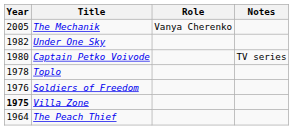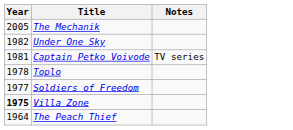 <table class="wikitable sortable">
 <tr>
 <th>Year</th>
 <th>Title</th>
-<th>Role</th>
 <th class="unsortable">Notes</th>
 </tr>
 <tr>
 <td>2005</td>
 <td><em><a href='#'>The Mechanik</a></em></td>
-<td>Vanya Cherenko</td>
 <td></td>
 </tr>
 <tr>
 <td>1982</td>
 <td><em><a href='#'>Under One Sky</a></em></td>
 <td></td>
-<td></td>
 </tr>
 <tr>
-<td>1980</td>
+<td>1981</td>
 <td><em><a href='#'>Captain Petko Voivode</a></em></td>
-<td></td>
 <td>TV series</td>
 </tr>
 <tr>
 <td>1978</td>
 <td><em><a href='#'>Toplo</a></em></td>
 <td></td>
-<td></td>
 </tr>
 <tr>
-<td>1976</td>
+<td>1977</td>
 <td><em><a href='#'>Soldiers of Freedom</a></em></td>
-<td></td>
 <td></td>
 </tr>
 <tr>
 <td><strong>1975</strong></td>
 <td><em><a href='#'>Villa Zone</a></em></td>
 <td></td>
-<td></td>
 </tr>
 <tr>
 <td>1964</td>
 <td><em><a href='#'>The Peach Thief</a></em></td>
 <td></td>
-<td></td>
 </tr>
 </table>
